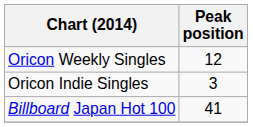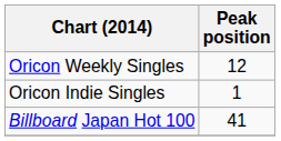 <table class="wikitable sortable">
 <tr>
 <th>Chart (2014)</th>
 <th>Peak<br>position</th>
 </tr>
 <tr>
 <td><a href='#'>Oricon</a> Weekly Singles</td>
 <td align="center">12</td>
 </tr>
 <tr>
 <td>Oricon Indie Singles</td>
-<td align="center">3</td>
+<td align="center">1</td>
 </tr>
 <tr>
 <td><em><a href='#'>Billboard</a></em> <a href='#'>Japan Hot 100</a></td>
 <td align="center">41</td>
 </tr>
 <tr>
 </tr>
 </table>
